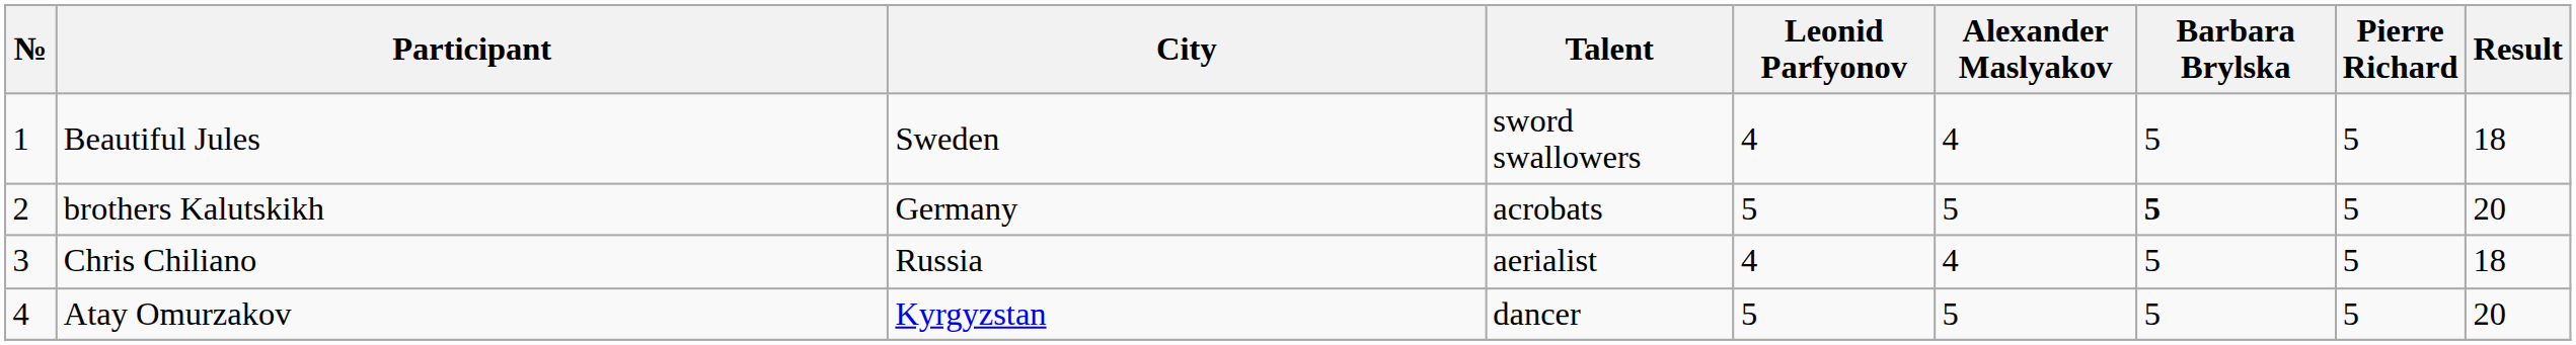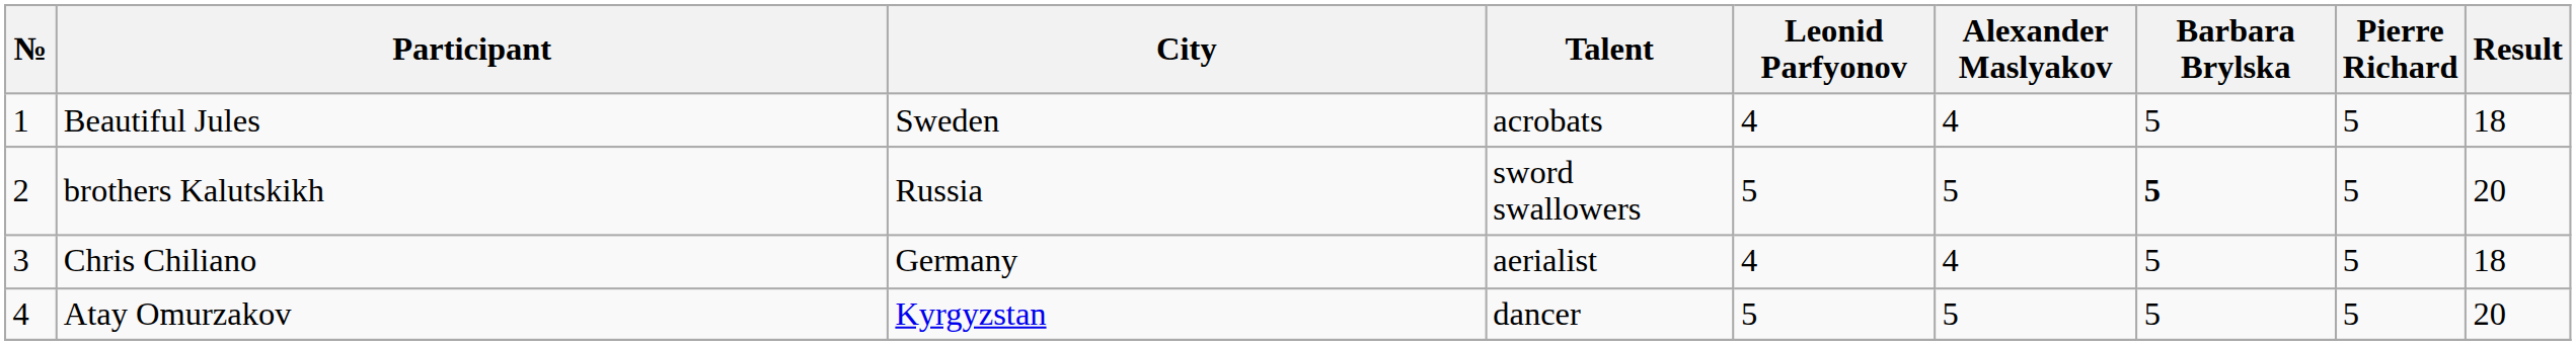 <table class="wikitable">
 <tr>
 <th width="2%">№</th>
 <th width="35%">Participant</th>
 <th width="25%">City</th>
 <th width="10%">Talent</th>
 <th width="8%">Leonid Parfyonov</th>
 <th width="8%">Alexander Maslyakov</th>
 <th width="8%">Barbara Brylska</th>
 <th width="8%">Pierre Richard</th>
 <th width="8%">Result</th>
 </tr>
 <tr>
 <td>1</td>
 <td>Beautiful Jules</td>
 <td>Sweden</td>
-<td>sword swallowers</td>
+<td>acrobats</td>
 <td>4</td>
 <td>4</td>
 <td>5</td>
 <td>5</td>
 <td>18</td>
 </tr>
 <tr>
 <td>2</td>
 <td>brothers Kalutskikh</td>
-<td>Germany</td>
-<td>acrobats</td>
+<td>Russia</td>
+<td>sword swallowers</td>
 <td>5</td>
 <td>5</td>
 <td><strong>5</strong></td>
 <td>5</td>
 <td>20</td>
 </tr>
 <tr>
 <td>3</td>
 <td>Chris Chiliano</td>
-<td>Russia</td>
+<td>Germany</td>
 <td>aerialist</td>
 <td>4</td>
 <td>4</td>
 <td>5</td>
 <td>5</td>
 <td>18</td>
 </tr>
 <tr>
 <td>4</td>
 <td>Atay Omurzakov</td>
 <td><a href='#'>Kyrgyzstan</a></td>
 <td>dancer</td>
 <td>5</td>
 <td>5</td>
 <td>5</td>
 <td>5</td>
 <td>20</td>
 </tr>
 <tr>
 </tr>
 </table>
